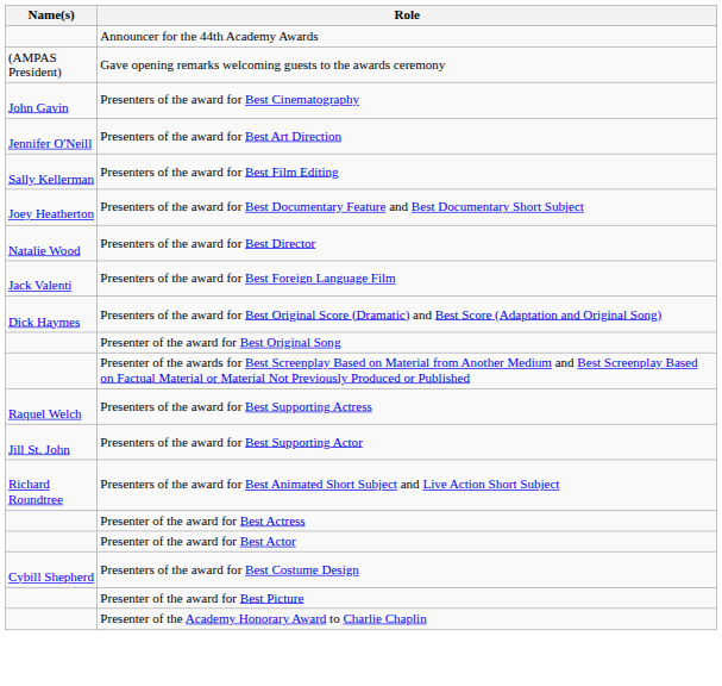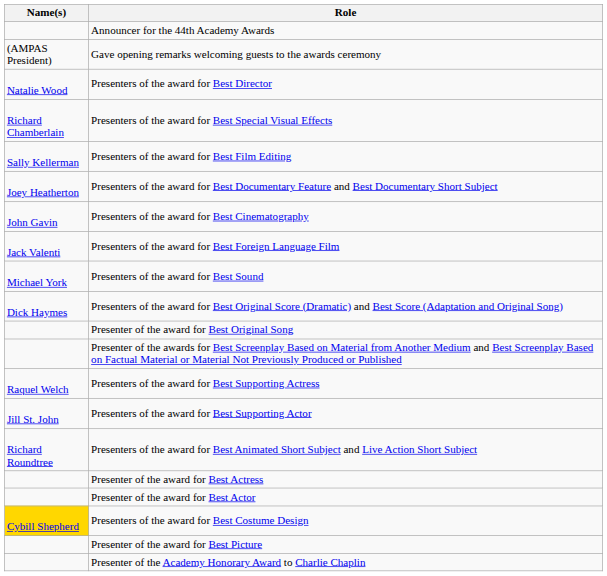 <table class="wikitable sortable">
 <tr>
 <th>Name(s)</th>
 <th>Role</th>
 </tr>
 <tr>
 <td></td>
 <td>Announcer for the 44th Academy Awards</td>
 </tr>
 <tr>
 <td> (AMPAS President)</td>
 <td>Gave opening remarks welcoming guests to the awards ceremony</td>
 </tr>
 <tr>
-<td><br><a href='#'>John Gavin</a></td>
-<td>Presenters of the award for <a href='#'>Best Cinematography</a></td>
+<td><br><a href='#'>Natalie Wood</a></td>
+<td>Presenters of the award for <a href='#'>Best Director</a></td>
 </tr>
 <tr>
-<td><br><a href='#'>Jennifer O'Neill</a></td>
-<td>Presenters of the award for <a href='#'>Best Art Direction</a></td>
+<td><br><a href='#'>Richard Chamberlain</a></td>
+<td>Presenters of the award for <a href='#'>Best Special Visual Effects</a></td>
 </tr>
 <tr>
 <td><br><a href='#'>Sally Kellerman</a></td>
 <td>Presenters of the award for <a href='#'>Best Film Editing</a></td>
 </tr>
 <tr>
 <td><br><a href='#'>Joey Heatherton</a></td>
 <td>Presenters of the award for <a href='#'>Best Documentary Feature</a> and <a href='#'>Best Documentary Short Subject</a></td>
 </tr>
 <tr>
-<td><br><a href='#'>Natalie Wood</a></td>
-<td>Presenters of the award for <a href='#'>Best Director</a></td>
+<td><br><a href='#'>John Gavin</a></td>
+<td>Presenters of the award for <a href='#'>Best Cinematography</a></td>
 </tr>
 <tr>
 <td><br><a href='#'>Jack Valenti</a></td>
 <td>Presenters of the award for <a href='#'>Best Foreign Language Film</a></td>
+</tr>
+<tr>
+<td><br><a href='#'>Michael York</a></td>
+<td>Presenters of the award for <a href='#'>Best Sound</a></td>
 </tr>
 <tr>
 <td><br><a href='#'>Dick Haymes</a></td>
 <td>Presenters of the award for <a href='#'>Best Original Score (Dramatic)</a> and <a href='#'>Best Score (Adaptation and Original Song)</a></td>
 </tr>
 <tr>
 <td></td>
 <td>Presenter of the award for <a href='#'>Best Original Song</a></td>
 </tr>
 <tr>
 <td></td>
 <td>Presenter of the awards for <a href='#'>Best Screenplay Based on Material from Another Medium</a> and <a href='#'>Best Screenplay Based on Factual Material or Material Not Previously Produced or Published</a></td>
 </tr>
 <tr>
 <td><br><a href='#'>Raquel Welch</a></td>
 <td>Presenters of the award for <a href='#'>Best Supporting Actress</a></td>
 </tr>
 <tr>
 <td><br><a href='#'>Jill St. John</a></td>
 <td>Presenters of the award for <a href='#'>Best Supporting Actor</a></td>
 </tr>
 <tr>
 <td><br><a href='#'>Richard Roundtree</a></td>
 <td>Presenters of the award for <a href='#'>Best Animated Short Subject</a> and <a href='#'>Live Action Short Subject</a></td>
 </tr>
 <tr>
 <td></td>
 <td>Presenter of the award for <a href='#'>Best Actress</a></td>
 </tr>
 <tr>
 <td></td>
 <td>Presenter of the award for <a href='#'>Best Actor</a></td>
 </tr>
 <tr>
-<td><br><a href='#'>Cybill Shepherd</a></td>
+<td style="background: gold;"><br><a href='#'>Cybill Shepherd</a></td>
 <td>Presenters of the award for <a href='#'>Best Costume Design</a></td>
 </tr>
 <tr>
 <td></td>
 <td>Presenter of the award for <a href='#'>Best Picture</a></td>
 </tr>
 <tr>
 <td></td>
 <td>Presenter of the <a href='#'>Academy Honorary Award</a> to <a href='#'>Charlie Chaplin</a></td>
 </tr>
 </table>
